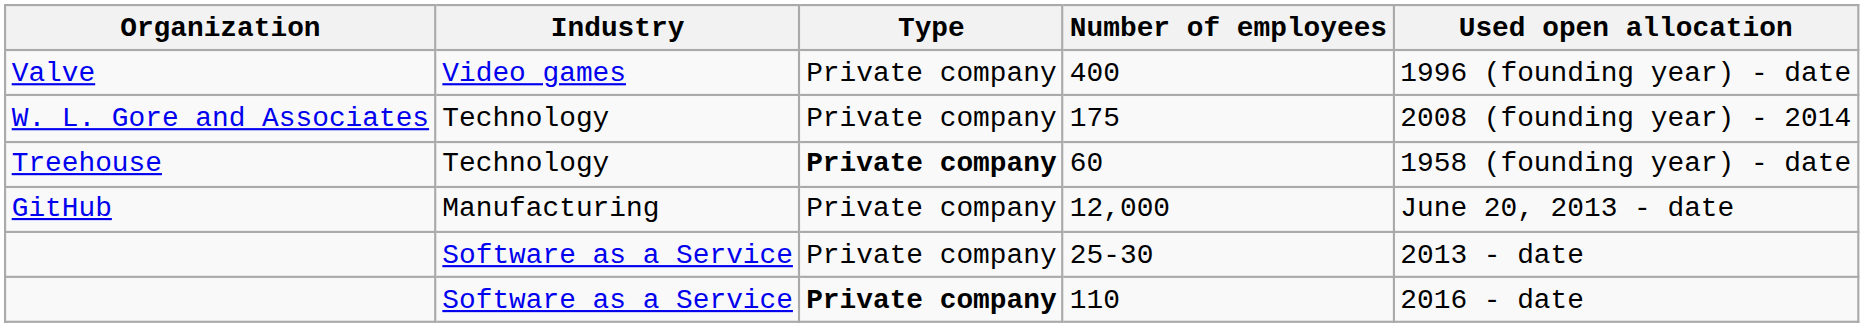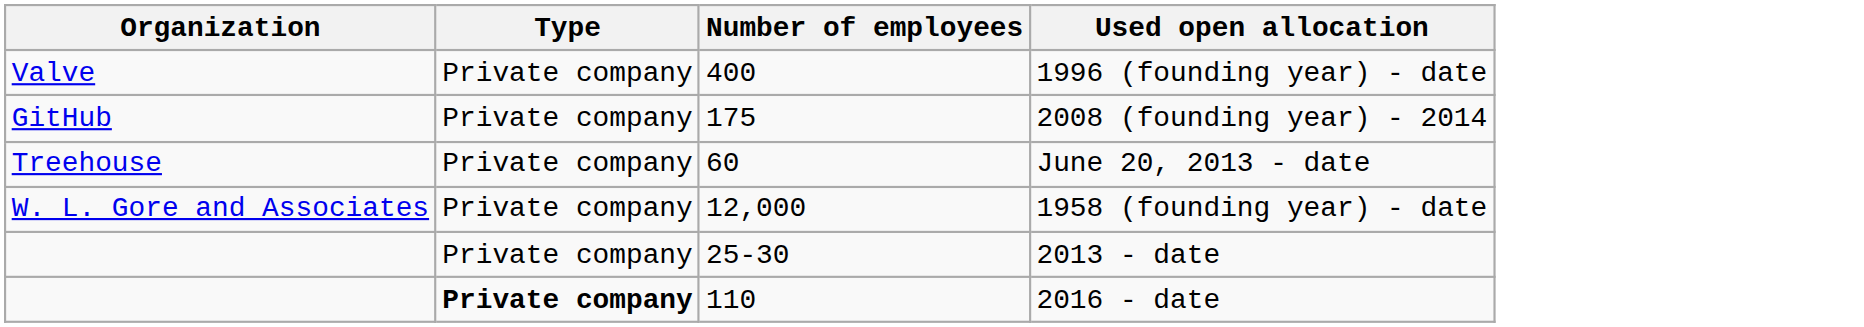 <table class="sortable wikitable" style="width: auto">
 <tr>
 <th>Organization</th>
-<th>Industry</th>
 <th>Type</th>
 <th>Number of employees</th>
 <th>Used open allocation</th>
 </tr>
 <tr>
 <td><a href='#'>Valve</a></td>
-<td><a href='#'>Video games</a></td>
 <td>Private company</td>
 <td>400</td>
 <td>1996 (founding year) - date</td>
 </tr>
 <tr>
-<td><a href='#'>W. L. Gore and Associates</a></td>
-<td>Technology</td>
+<td><a href='#'>GitHub</a></td>
 <td>Private company</td>
 <td>175</td>
 <td>2008 (founding year) - 2014</td>
 </tr>
 <tr>
 <td><a href='#'>Treehouse</a></td>
-<td>Technology</td>
-<td><strong>Private company</strong></td>
+<td>Private company</td>
 <td>60</td>
+<td>June 20, 2013 - date</td>
+</tr>
+<tr>
+<td><a href='#'>W. L. Gore and Associates</a></td>
+<td>Private company</td>
+<td>12,000</td>
 <td>1958 (founding year) - date</td>
 </tr>
 <tr>
-<td><a href='#'>GitHub</a></td>
-<td>Manufacturing</td>
-<td>Private company</td>
-<td>12,000</td>
-<td>June 20, 2013 - date</td>
-</tr>
-<tr>
 <td></td>
-<td><a href='#'>Software as a Service</a></td>
 <td>Private company</td>
 <td>25-30</td>
 <td>2013 - date</td>
 </tr>
 <tr>
 <td></td>
-<td><a href='#'>Software as a Service</a></td>
 <td><strong>Private company</strong></td>
 <td>110</td>
 <td>2016 - date</td>
 </tr>
 </table>
